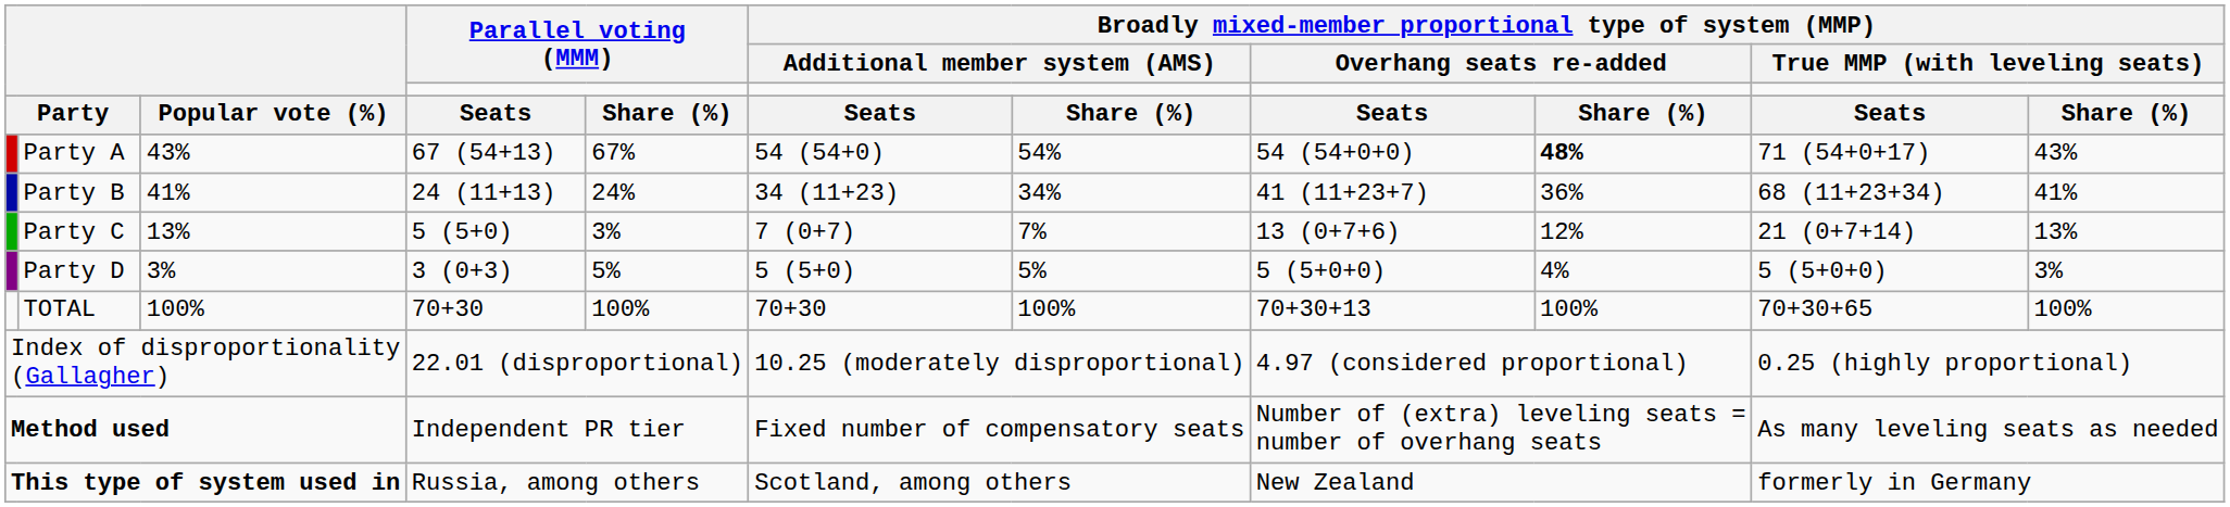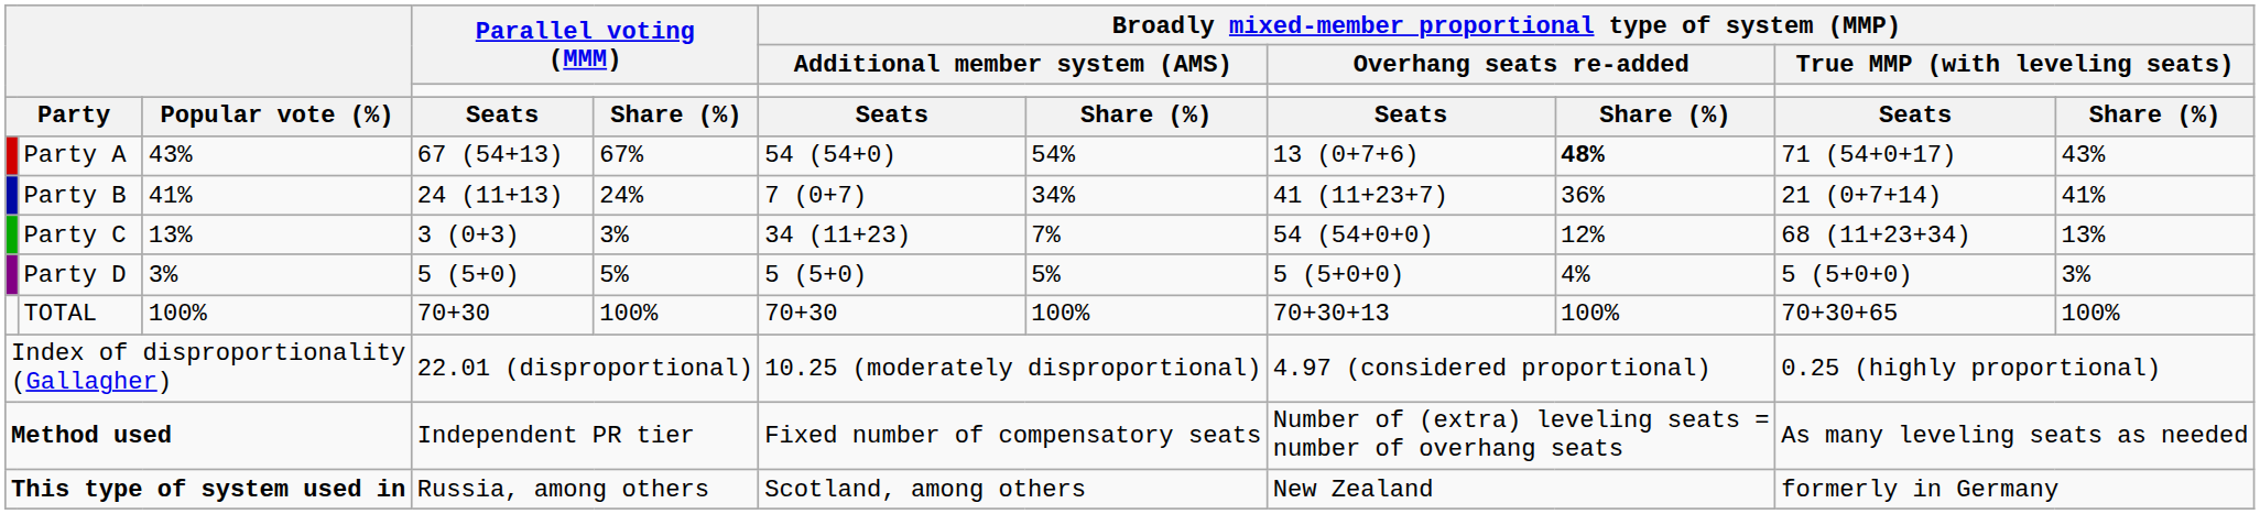 <table class="wikitable">
 <tr>
 <th colspan="3" rowspan="3"></th>
 <th colspan="2" rowspan="2"><a href='#'>Parallel voting</a><br>(<a href='#'>MMM</a>)</th>
 <th colspan="6">Broadly <a href='#'>mixed-member proportional</a> type of system (MMP)</th>
 </tr>
 <tr>
 <th colspan="2">Additional member system (AMS)</th>
 <th colspan="2">Overhang seats re-added</th>
 <th colspan="2">True MMP (with leveling seats)</th>
 </tr>
 <tr>
 <td colspan="2"></td>
 <td colspan="2"></td>
 <td colspan="2"></td>
 <td colspan="2"></td>
 </tr>
 <tr>
 <th colspan="2">Party</th>
 <th>Popular vote (%)</th>
 <th>Seats</th>
 <th>Share (%)</th>
 <th>Seats</th>
 <th>Share (%)</th>
 <th>Seats</th>
 <th>Share (%)</th>
 <th>Seats</th>
 <th>Share (%)</th>
 </tr>
 <tr>
 <td style="background:#D10000"></td>
 <td>Party A</td>
 <td>43%</td>
 <td>67 (54+13)</td>
 <td>67%</td>
 <td>54 (54+0)</td>
 <td>54%</td>
-<td>54 (54+0+0)</td>
+<td>13 (0+7+6)</td>
 <td><strong>48%</strong></td>
 <td>71 (54+0+17)</td>
 <td>43%</td>
 </tr>
 <tr>
 <td style="background:#0008A5"></td>
 <td>Party B</td>
 <td>41%</td>
 <td>24 (11+13)</td>
 <td>24%</td>
-<td>34 (11+23)</td>
+<td>7 (0+7)</td>
 <td>34%</td>
 <td>41 (11+23+7)</td>
 <td>36%</td>
-<td>68 (11+23+34)</td>
+<td>21 (0+7+14)</td>
 <td>41%</td>
 </tr>
 <tr>
 <td style="background:#03AA00"></td>
 <td>Party C</td>
 <td>13%</td>
-<td>5 (5+0)</td>
+<td>3 (0+3)</td>
 <td>3%</td>
-<td>7 (0+7)</td>
+<td>34 (11+23)</td>
 <td>7%</td>
-<td>13 (0+7+6)</td>
+<td>54 (54+0+0)</td>
 <td>12%</td>
-<td>21 (0+7+14)</td>
+<td>68 (11+23+34)</td>
 <td>13%</td>
 </tr>
 <tr>
 <td style="background:#820084"></td>
 <td>Party D</td>
 <td>3%</td>
-<td>3 (0+3)</td>
+<td>5 (5+0)</td>
 <td>5%</td>
 <td>5 (5+0)</td>
 <td>5%</td>
 <td>5 (5+0+0)</td>
 <td>4%</td>
 <td>5 (5+0+0)</td>
 <td>3%</td>
 </tr>
 <tr>
 <td></td>
 <td>TOTAL</td>
 <td>100%</td>
 <td>70+30</td>
 <td>100%</td>
 <td>70+30</td>
 <td>100%</td>
 <td>70+30+13</td>
 <td>100%</td>
 <td>70+30+65</td>
 <td>100%</td>
 </tr>
 <tr>
 <td colspan="3">Index of disproportionality<br>(<a href='#'>Gallagher</a>)</td>
 <td colspan="2">22.01 (disproportional)</td>
 <td colspan="2">10.25 (moderately disproportional)</td>
 <td colspan="2">4.97 (considered proportional)</td>
 <td colspan="2">0.25 (highly proportional)</td>
 </tr>
 <tr>
 <td colspan="3"><strong>Method used</strong></td>
 <td colspan="2">Independent PR tier</td>
 <td colspan="2">Fixed number of compensatory seats</td>
 <td colspan="2">Number of (extra) leveling seats =<br>number of overhang seats</td>
 <td colspan="2">As many leveling seats as needed</td>
 </tr>
 <tr>
 <td colspan="3"><strong>This type of system used in</strong></td>
 <td colspan="2">Russia, among others</td>
 <td colspan="2">Scotland, among others</td>
 <td colspan="2">New Zealand</td>
 <td colspan="2">formerly in Germany</td>
 </tr>
 </table>
